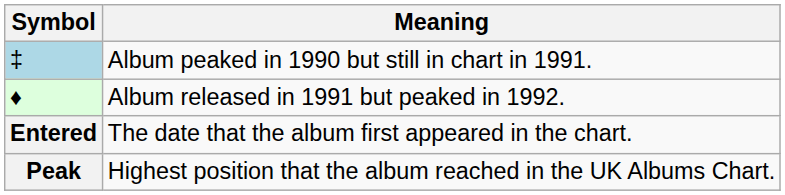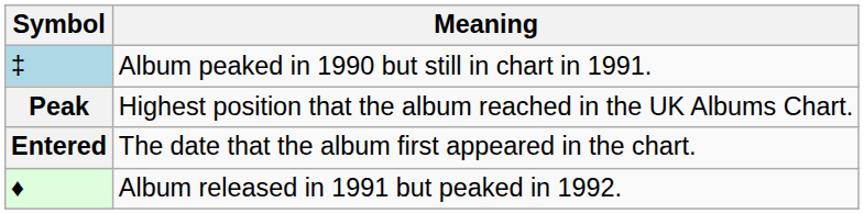 <table Class="wikitable">
 <tr>
 <th>Symbol</th>
 <th>Meaning</th>
 </tr>
 <tr>
 <td bgcolor=lightblue>‡</td>
 <td>Album peaked in 1990 but still in chart in 1991.</td>
 </tr>
 <tr>
-<td bgcolor=#DDFFDD>♦</td>
-<td>Album released in 1991 but peaked in 1992.</td>
+<th>Peak</th>
+<td>Highest position that the album reached in the UK Albums Chart.</td>
 </tr>
 <tr>
 <th>Entered</th>
 <td>The date that the album first appeared in the chart.</td>
 </tr>
 <tr>
-<th>Peak</th>
-<td>Highest position that the album reached in the UK Albums Chart.</td>
+<td bgcolor=#DDFFDD>♦</td>
+<td>Album released in 1991 but peaked in 1992.</td>
 </tr>
 </table>
